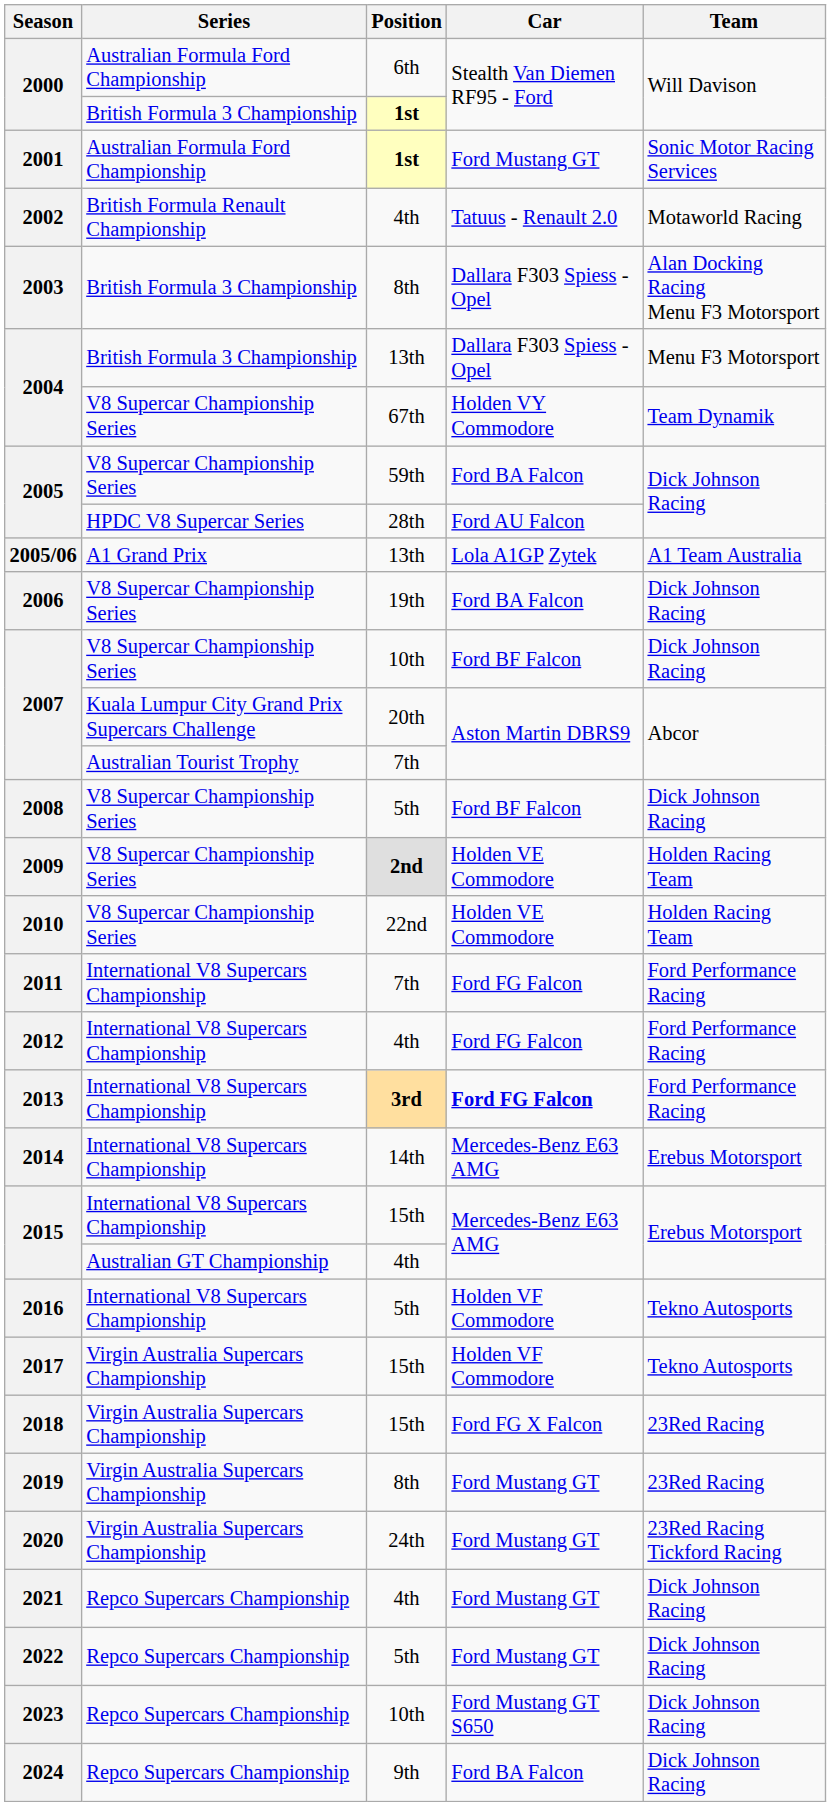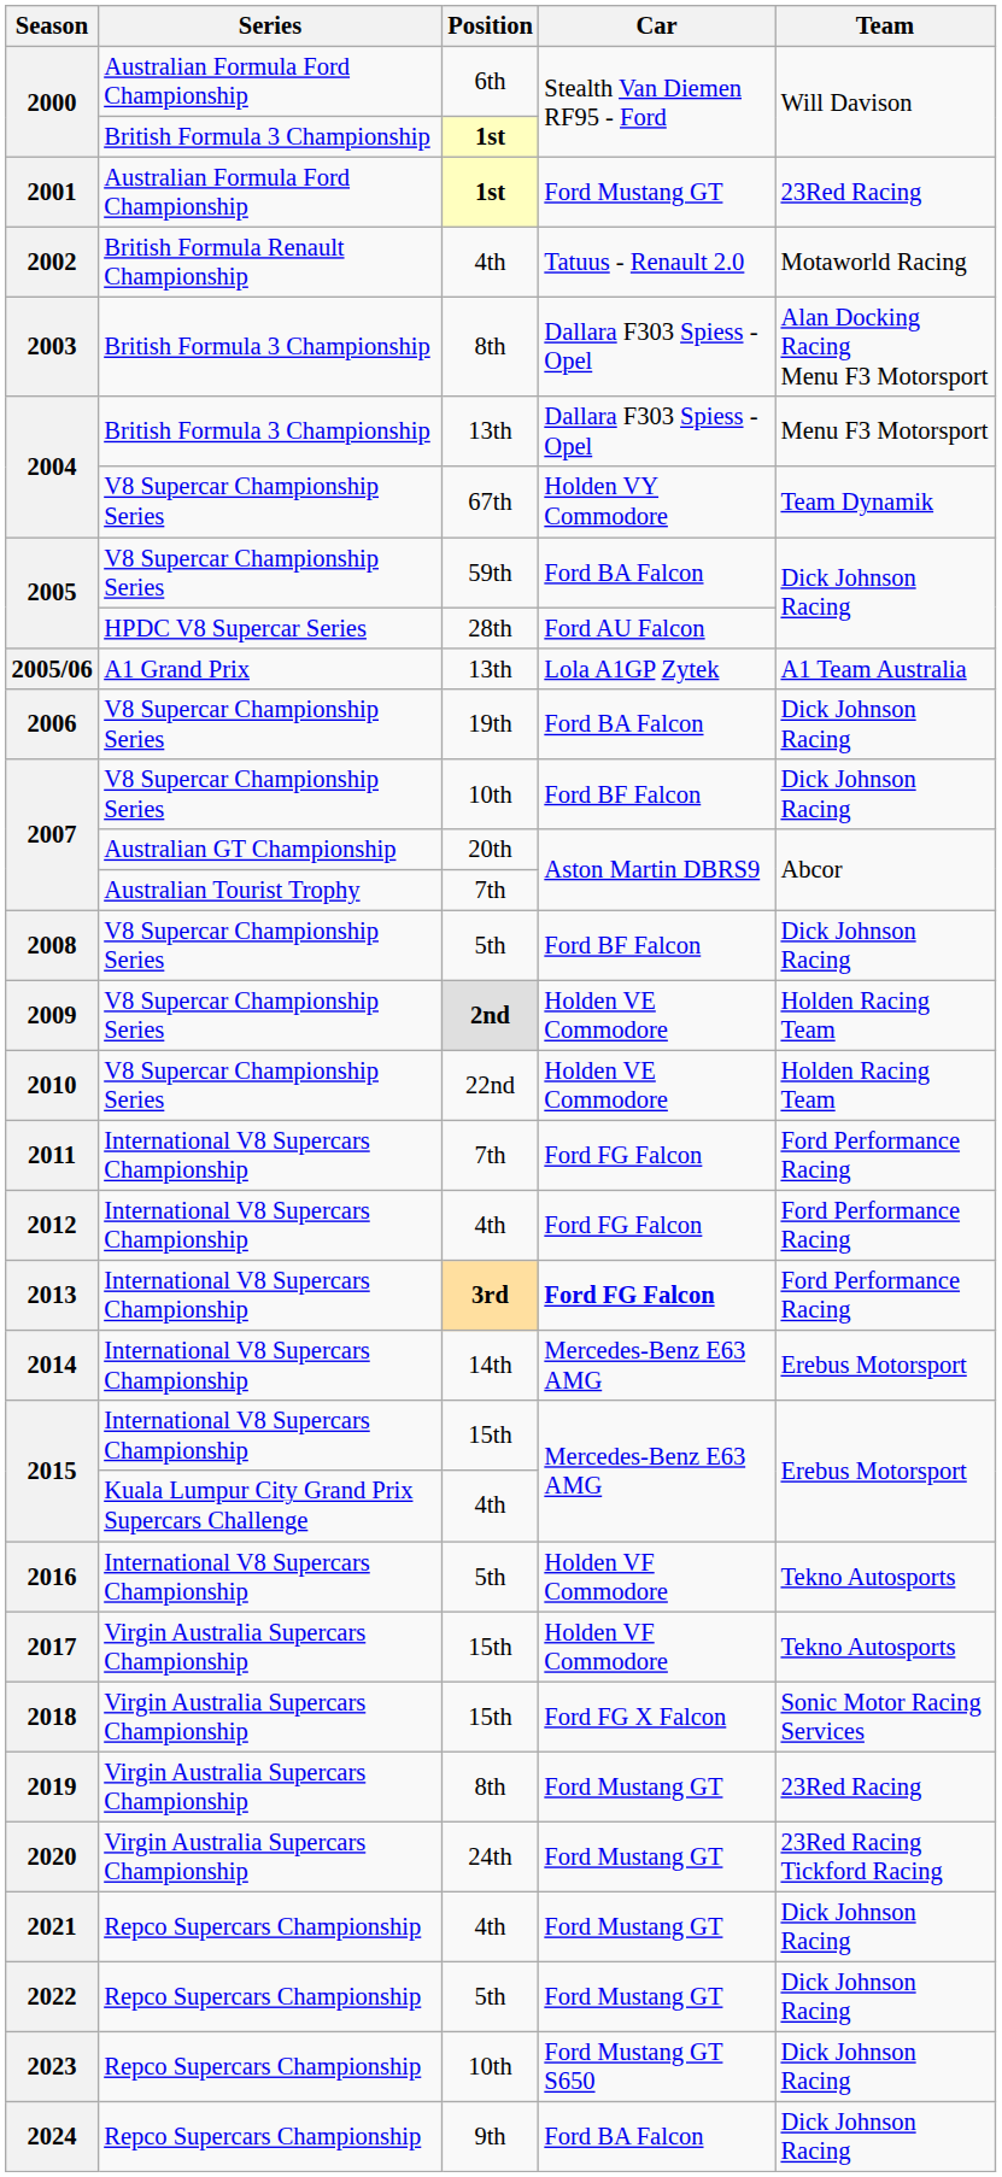 <table class="wikitable" style="font-size: 95%;">
 <tr>
 <th>Season</th>
 <th>Series</th>
 <th>Position</th>
 <th>Car</th>
 <th>Team</th>
 </tr>
 <tr>
 <th rowspan=2>2000</th>
 <td><a href='#'>Australian Formula Ford Championship</a></td>
 <td align="center">6th</td>
 <td rowspan=2>Stealth <a href='#'>Van Diemen</a> RF95 - <a href='#'>Ford</a></td>
 <td rowspan=2>Will Davison</td>
 </tr>
 <tr>
 <td><a href='#'>British Formula 3 Championship</a></td>
 <td align="center" style="background: #ffffbf"><strong>1st</strong></td>
 </tr>
 <tr>
 <th>2001</th>
 <td><a href='#'>Australian Formula Ford Championship</a></td>
 <td align="center" style="background: #ffffbf"><strong>1st</strong></td>
 <td><a href='#'>Ford Mustang GT</a></td>
-<td><a href='#'>Sonic Motor Racing Services</a></td>
+<td><a href='#'>23Red Racing</a></td>
 </tr>
 <tr>
 <th>2002</th>
 <td><a href='#'>British Formula Renault Championship</a></td>
 <td align="center">4th</td>
 <td><a href='#'>Tatuus</a> - <a href='#'>Renault 2.0</a></td>
 <td>Motaworld Racing</td>
 </tr>
 <tr>
 <th>2003</th>
 <td><a href='#'>British Formula 3 Championship</a></td>
 <td align="center">8th</td>
 <td><a href='#'>Dallara</a> F303 <a href='#'>Spiess</a> - <a href='#'>Opel</a></td>
 <td><a href='#'>Alan Docking Racing</a><br>Menu F3 Motorsport</td>
 </tr>
 <tr>
 <th rowspan=2>2004</th>
 <td><a href='#'>British Formula 3 Championship</a></td>
 <td align="center">13th</td>
 <td><a href='#'>Dallara</a> F303 <a href='#'>Spiess</a> - <a href='#'>Opel</a></td>
 <td>Menu F3 Motorsport</td>
 </tr>
 <tr>
 <td><a href='#'>V8 Supercar Championship Series</a></td>
 <td align="center">67th</td>
 <td><a href='#'>Holden VY Commodore</a></td>
 <td><a href='#'>Team Dynamik</a></td>
 </tr>
 <tr>
 <th rowspan=2>2005</th>
 <td><a href='#'>V8 Supercar Championship Series</a></td>
 <td align="center">59th</td>
 <td><a href='#'>Ford BA Falcon</a></td>
 <td rowspan=2><a href='#'>Dick Johnson Racing</a></td>
 </tr>
 <tr>
 <td><a href='#'>HPDC V8 Supercar Series</a></td>
 <td align="center">28th</td>
 <td><a href='#'>Ford AU Falcon</a></td>
 </tr>
 <tr>
 <th>2005/06</th>
 <td><a href='#'>A1 Grand Prix</a></td>
 <td align="center">13th</td>
 <td><a href='#'>Lola A1GP</a> <a href='#'>Zytek</a></td>
 <td><a href='#'>A1 Team Australia</a></td>
 </tr>
 <tr>
 <th>2006</th>
 <td><a href='#'>V8 Supercar Championship Series</a></td>
 <td align="center">19th</td>
 <td><a href='#'>Ford BA Falcon</a></td>
 <td><a href='#'>Dick Johnson Racing</a></td>
 </tr>
 <tr>
 <th rowspan=3>2007</th>
 <td><a href='#'>V8 Supercar Championship Series</a></td>
 <td align="center">10th</td>
 <td><a href='#'>Ford BF Falcon</a></td>
 <td><a href='#'>Dick Johnson Racing</a></td>
 </tr>
 <tr>
-<td><a href='#'>Kuala Lumpur City Grand Prix Supercars Challenge</a></td>
+<td><a href='#'>Australian GT Championship</a></td>
 <td align="center">20th</td>
 <td rowspan=2><a href='#'>Aston Martin DBRS9</a></td>
 <td rowspan=2>Abcor</td>
 </tr>
 <tr>
 <td><a href='#'>Australian Tourist Trophy</a></td>
 <td align="center">7th</td>
 </tr>
 <tr>
 <th>2008</th>
 <td><a href='#'>V8 Supercar Championship Series</a></td>
 <td align="center">5th</td>
 <td><a href='#'>Ford BF Falcon</a></td>
 <td><a href='#'>Dick Johnson Racing</a></td>
 </tr>
 <tr>
 <th>2009</th>
 <td><a href='#'>V8 Supercar Championship Series</a></td>
 <td align="center" style="background: #dfdfdf"><strong>2nd</strong></td>
 <td><a href='#'>Holden VE Commodore</a></td>
 <td><a href='#'>Holden Racing Team</a></td>
 </tr>
 <tr>
 <th>2010</th>
 <td><a href='#'>V8 Supercar Championship Series</a></td>
 <td align="center">22nd</td>
 <td><a href='#'>Holden VE Commodore</a></td>
 <td><a href='#'>Holden Racing Team</a></td>
 </tr>
 <tr>
 <th>2011</th>
 <td><a href='#'>International V8 Supercars Championship</a></td>
 <td align="center">7th</td>
 <td><a href='#'>Ford FG Falcon</a></td>
 <td><a href='#'>Ford Performance Racing</a></td>
 </tr>
 <tr>
 <th>2012</th>
 <td><a href='#'>International V8 Supercars Championship</a></td>
 <td align="center">4th</td>
 <td><a href='#'>Ford FG Falcon</a></td>
 <td><a href='#'>Ford Performance Racing</a></td>
 </tr>
 <tr>
 <th>2013</th>
 <td><a href='#'>International V8 Supercars Championship</a></td>
 <td align="center" style="background: #ffdf9f"><strong>3rd</strong></td>
 <td><strong><a href='#'>Ford FG Falcon</a></strong></td>
 <td><a href='#'>Ford Performance Racing</a></td>
 </tr>
 <tr>
 <th>2014</th>
 <td><a href='#'>International V8 Supercars Championship</a></td>
 <td align="center">14th</td>
 <td><a href='#'>Mercedes-Benz E63 AMG</a></td>
 <td><a href='#'>Erebus Motorsport</a></td>
 </tr>
 <tr>
 <th rowspan=2>2015</th>
 <td><a href='#'>International V8 Supercars Championship</a></td>
 <td align="center">15th</td>
 <td rowspan=2><a href='#'>Mercedes-Benz E63 AMG</a></td>
 <td rowspan=2><a href='#'>Erebus Motorsport</a></td>
 </tr>
 <tr>
-<td><a href='#'>Australian GT Championship</a></td>
+<td><a href='#'>Kuala Lumpur City Grand Prix Supercars Challenge</a></td>
 <td align="center">4th</td>
 </tr>
 <tr>
 <th>2016</th>
 <td><a href='#'>International V8 Supercars Championship</a></td>
 <td align="center">5th</td>
 <td><a href='#'>Holden VF Commodore</a></td>
 <td><a href='#'>Tekno Autosports</a></td>
 </tr>
 <tr>
 <th>2017</th>
 <td><a href='#'>Virgin Australia Supercars Championship</a></td>
 <td align="center">15th</td>
 <td><a href='#'>Holden VF Commodore</a></td>
 <td><a href='#'>Tekno Autosports</a></td>
 </tr>
 <tr>
 <th>2018</th>
 <td><a href='#'>Virgin Australia Supercars Championship</a></td>
 <td align="center">15th</td>
 <td><a href='#'>Ford FG X Falcon</a></td>
-<td><a href='#'>23Red Racing</a></td>
+<td><a href='#'>Sonic Motor Racing Services</a></td>
 </tr>
 <tr>
 <th>2019</th>
 <td><a href='#'>Virgin Australia Supercars Championship</a></td>
 <td align="center">8th</td>
 <td><a href='#'>Ford Mustang GT</a></td>
 <td><a href='#'>23Red Racing</a></td>
 </tr>
 <tr>
 <th>2020</th>
 <td><a href='#'>Virgin Australia Supercars Championship</a></td>
 <td align="center">24th</td>
 <td><a href='#'>Ford Mustang GT</a></td>
 <td><a href='#'>23Red Racing</a><br><a href='#'>Tickford Racing</a></td>
 </tr>
 <tr>
 <th>2021</th>
 <td><a href='#'>Repco Supercars Championship</a></td>
 <td align="center">4th</td>
 <td><a href='#'>Ford Mustang GT</a></td>
 <td><a href='#'>Dick Johnson Racing</a></td>
 </tr>
 <tr>
 <th>2022</th>
 <td><a href='#'>Repco Supercars Championship</a></td>
 <td align="center">5th</td>
 <td><a href='#'>Ford Mustang GT</a></td>
 <td><a href='#'>Dick Johnson Racing</a></td>
 </tr>
 <tr>
 <th>2023</th>
 <td><a href='#'>Repco Supercars Championship</a></td>
 <td align="center">10th</td>
 <td><a href='#'>Ford Mustang GT S650</a></td>
 <td><a href='#'>Dick Johnson Racing</a></td>
 </tr>
 <tr>
 <th>2024</th>
 <td><a href='#'>Repco Supercars Championship</a></td>
 <td align="center">9th</td>
 <td><a href='#'>Ford BA Falcon</a></td>
 <td><a href='#'>Dick Johnson Racing</a></td>
 </tr>
 </table>
